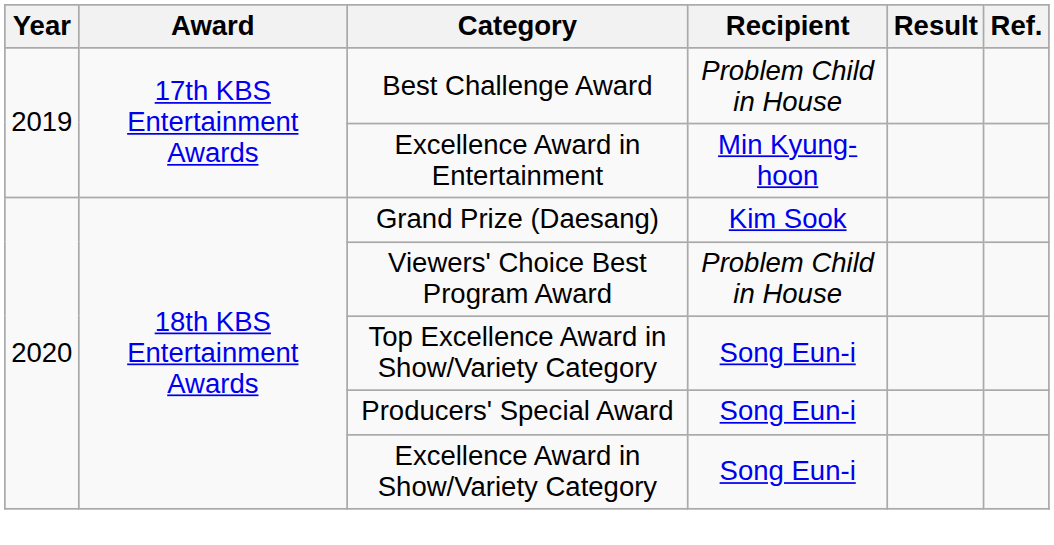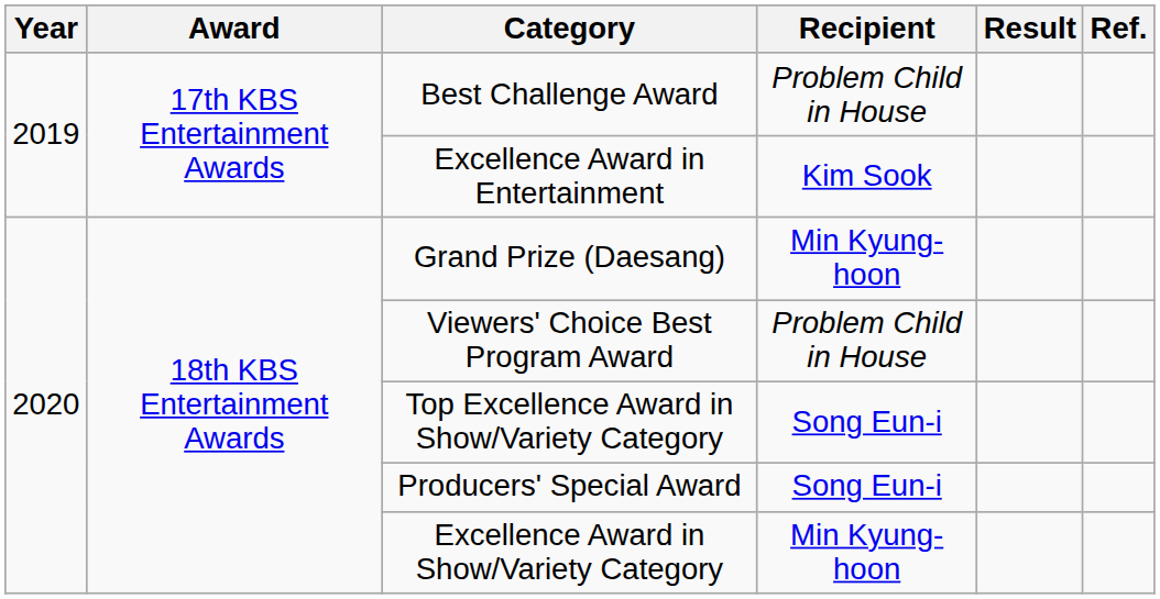 <table class="wikitable" style="text-align: center;">
 <tr>
 <th>Year</th>
 <th>Award</th>
 <th>Category</th>
 <th>Recipient</th>
 <th>Result</th>
 <th>Ref.</th>
 </tr>
 <tr>
 <td rowspan=2>2019</td>
 <td rowspan=2><a href='#'>17th KBS Entertainment Awards</a></td>
 <td>Best Challenge Award</td>
 <td><em>Problem Child in House</em></td>
 <td></td>
 <td></td>
 </tr>
 <tr>
 <td>Excellence Award in Entertainment</td>
-<td><a href='#'>Min Kyung-hoon</a></td>
+<td><a href='#'>Kim Sook</a></td>
 <td></td>
 <td></td>
 </tr>
 <tr>
 <td rowspan=5>2020</td>
 <td rowspan=5><a href='#'>18th KBS Entertainment Awards</a></td>
 <td>Grand Prize (Daesang)</td>
-<td><a href='#'>Kim Sook</a></td>
+<td><a href='#'>Min Kyung-hoon</a></td>
 <td></td>
 <td></td>
 </tr>
 <tr>
 <td>Viewers' Choice Best Program Award</td>
 <td><em>Problem Child in House</em></td>
 <td></td>
 <td></td>
 </tr>
 <tr>
 <td>Top Excellence Award in Show/Variety Category</td>
 <td><a href='#'>Song Eun-i</a></td>
 <td></td>
 <td></td>
 </tr>
 <tr>
 <td>Producers' Special Award</td>
 <td><a href='#'>Song Eun-i</a></td>
 <td></td>
 <td></td>
 </tr>
 <tr>
 <td>Excellence Award in Show/Variety Category</td>
-<td><a href='#'>Song Eun-i</a></td>
+<td><a href='#'>Min Kyung-hoon</a></td>
 <td></td>
 <td></td>
 </tr>
 </table>
